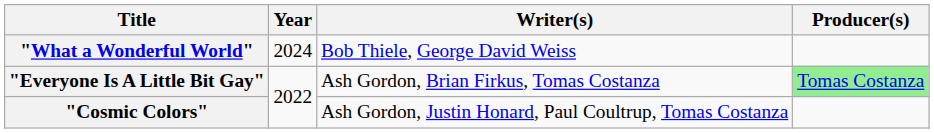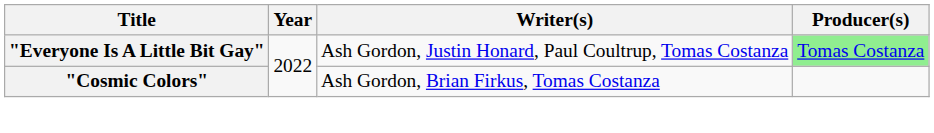 <table class="wikitable plainrowheaders" style="text-align:left;">
 <tr>
 <th scope="col" rowspan="1">Title</th>
 <th scope="col" rowspan="1">Year</th>
 <th scope="col" rowspan="1">Writer(s)</th>
 <th scope="col" rowspan="1">Producer(s)</th>
 </tr>
 <tr>
-<th scope="row">"<a href='#'>What a Wonderful World</a>"</th>
-<td rowspan="1">2024</td>
-<td><a href='#'>Bob Thiele</a>, <a href='#'>George David Weiss</a></td>
-<td></td>
-</tr>
-<tr>
 <th scope="row">"Everyone Is A Little Bit Gay"<br></th>
 <td rowspan="2">2022</td>
-<td>Ash Gordon, <a href='#'>Brian Firkus</a>, <a href='#'>Tomas Costanza</a></td>
+<td>Ash Gordon, <a href='#'>Justin Honard</a>, Paul Coultrup, <a href='#'>Tomas Costanza</a></td>
 <td style="background: lightgreen;"><a href='#'>Tomas Costanza</a></td>
 </tr>
 <tr>
 <th scope="row">"Cosmic Colors"<br></th>
-<td>Ash Gordon, <a href='#'>Justin Honard</a>, Paul Coultrup, <a href='#'>Tomas Costanza</a></td>
+<td>Ash Gordon, <a href='#'>Brian Firkus</a>, <a href='#'>Tomas Costanza</a></td>
 <td></td>
 </tr>
 </table>
